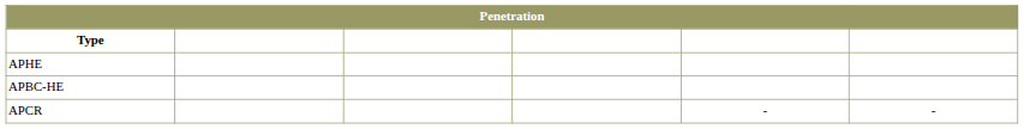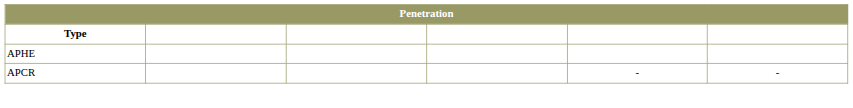 <table style="margin:0 0 .5em 1em; width:75%; background:#fff; border-collapse:collapse; border:1px solid #996; line-height:1.5; font-size:95%" cellspacing="0" cellpadding="2" border="0">
 <tr style="vertical-align:top; text-align:center; border:1px solid #996; background-color:#996; color:#fff">
 <td colspan="6"><strong>Penetration</strong></td>
 </tr>
 <tr style="vertical-align:top; text-align:center; border:1px solid #996;">
 <td style="border:1px solid #996" width="10%"><strong>Type</strong></td>
 <td style="border:1px solid #996" width="10%"><strong></strong></td>
 <td style="border:1px solid #996" width="10%"><strong></strong></td>
 <td style="border:1px solid #996" width="10%"><strong></strong></td>
 <td style="border:1px solid #996" width="10%"><strong></strong></td>
 <td style="border:1px solid #996" width="10%"><strong></strong></td>
 </tr>
 <tr style="vertical-align:top; text-align:center;">
 <td style="border:1px solid #996; text-align:left">APHE</td>
 <td style="border:1px solid #996"></td>
 <td style="border:1px solid #996"></td>
 <td style="border:1px solid #996"></td>
 <td style="border:1px solid #996"></td>
 <td style="border:1px solid #996"></td>
 </tr>
 <tr style="vertical-align:top; text-align:center;">
-<td style="border:1px solid #996; text-align:left">APBC-HE</td>
-<td style="border:1px solid #996"></td>
-<td style="border:1px solid #996"></td>
-<td style="border:1px solid #996"></td>
-<td style="border:1px solid #996"></td>
-<td style="border:1px solid #996"></td>
-</tr>
-<tr style="vertical-align:top; text-align:center;">
 <td style="border:1px solid #996; text-align:left">APCR</td>
 <td style="border:1px solid #996"></td>
 <td style="border:1px solid #996"></td>
 <td style="border:1px solid #996"></td>
 <td style="border:1px solid #996">-</td>
 <td style="border:1px solid #996">-</td>
 </tr>
 </table>
